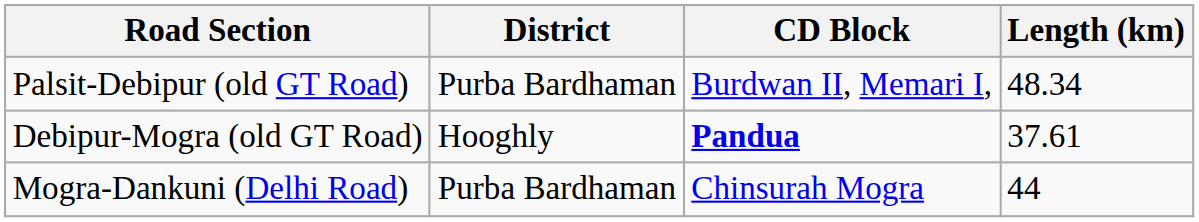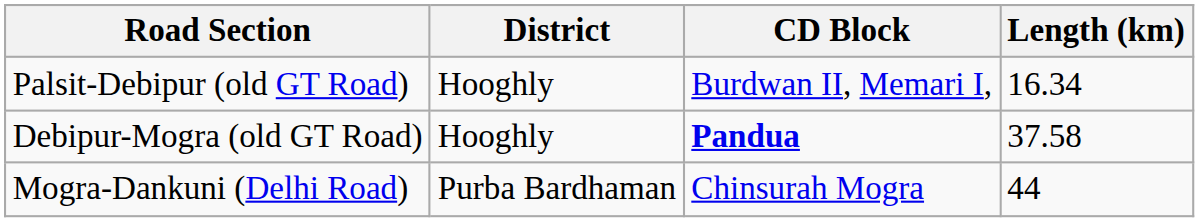 <table class="wikitable sortable">
 <tr>
 <th>Road Section</th>
 <th>District</th>
 <th>CD Block</th>
 <th>Length (km)</th>
 </tr>
 <tr>
 <td>Palsit-Debipur (old <a href='#'>GT Road</a>)</td>
-<td>Purba Bardhaman</td>
+<td>Hooghly</td>
 <td><a href='#'>Burdwan II</a>, <a href='#'>Memari I</a>,</td>
-<td>48.34</td>
+<td>16.34</td>
 </tr>
 <tr>
 <td>Debipur-Mogra (old GT Road)</td>
 <td>Hooghly</td>
 <td><strong><a href='#'>Pandua</a></strong></td>
-<td>37.61</td>
+<td>37.58</td>
 </tr>
 <tr>
 <td>Mogra-Dankuni (<a href='#'>Delhi Road</a>)</td>
 <td>Purba Bardhaman</td>
 <td><a href='#'>Chinsurah Mogra</a></td>
 <td>44</td>
 </tr>
 </table>
